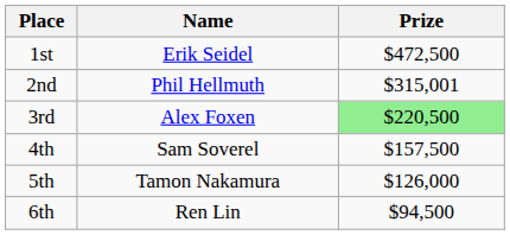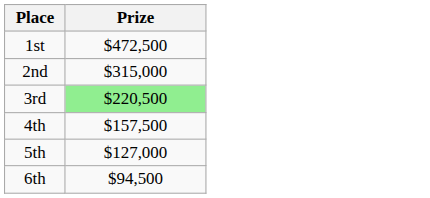 <table class="wikitable">
 <tr>
 <th width="50">Place</th>
-<th width="200">Name</th>
 <th width="125">Prize</th>
 </tr>
 <tr>
 <td align="center">1st</td>
-<td align="center"> <a href='#'>Erik Seidel</a></td>
 <td align="center">$472,500</td>
 </tr>
 <tr>
 <td align="center">2nd</td>
-<td align="center"> <a href='#'>Phil Hellmuth</a></td>
-<td align="center">$315,001</td>
+<td align="center">$315,000</td>
 </tr>
 <tr>
 <td align="center">3rd</td>
-<td align="center"> <a href='#'>Alex Foxen</a></td>
 <td align="center" style="background: lightgreen;">$220,500</td>
 </tr>
 <tr>
 <td align="center">4th</td>
-<td align="center"> Sam Soverel</td>
 <td align="center">$157,500</td>
 </tr>
 <tr>
 <td align="center">5th</td>
-<td align="center"> Tamon Nakamura</td>
-<td align="center">$126,000</td>
+<td align="center">$127,000</td>
 </tr>
 <tr>
 <td align="center">6th</td>
-<td align="center"> Ren Lin</td>
 <td align="center">$94,500</td>
 </tr>
 </table>
